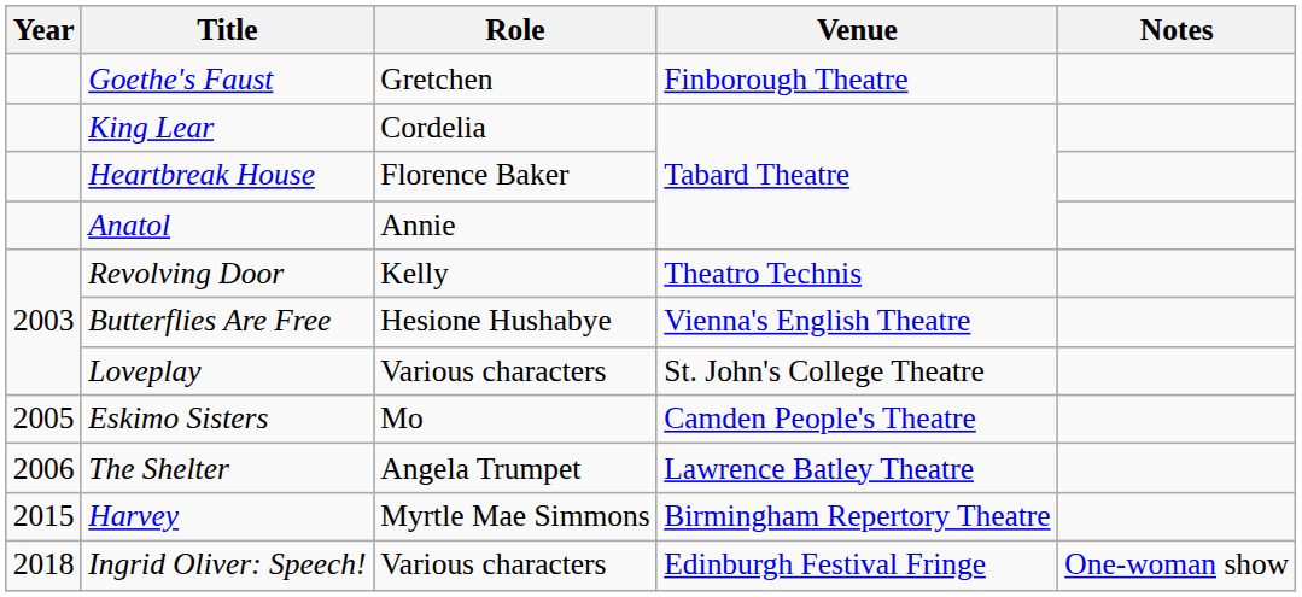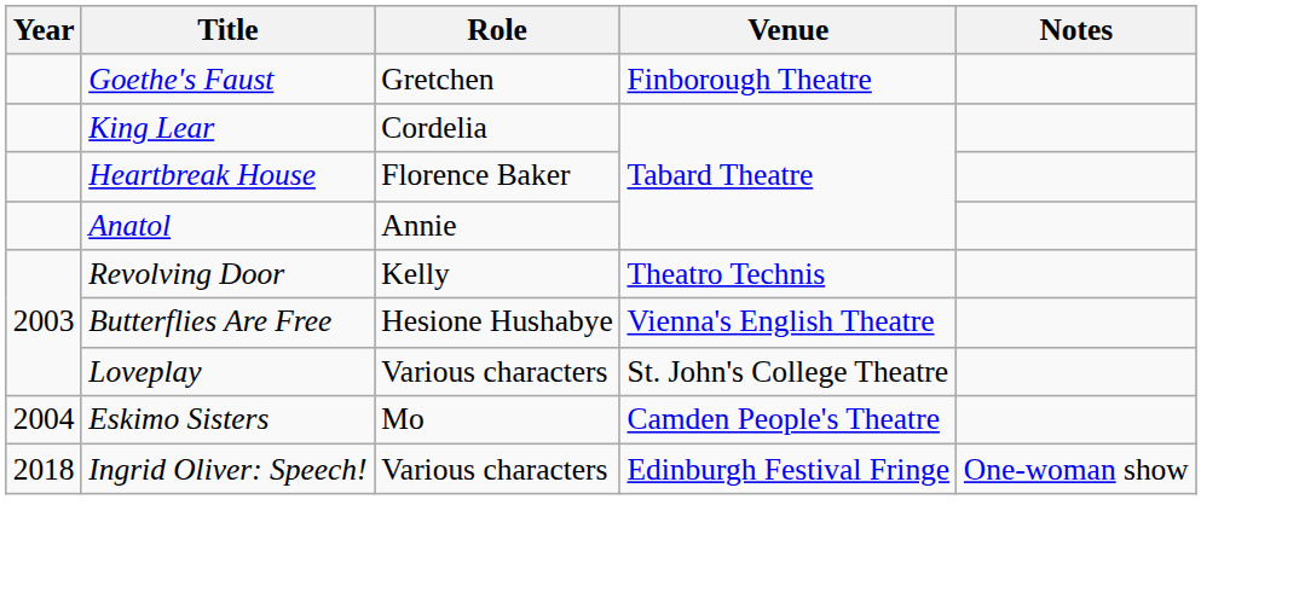 <table class="wikitable sortable">
 <tr>
 <th>Year</th>
 <th>Title</th>
 <th>Role</th>
 <th>Venue</th>
 <th class="unsortable">Notes</th>
 </tr>
 <tr>
 <td></td>
 <td><em><a href='#'>Goethe's Faust</a></em></td>
 <td>Gretchen</td>
 <td><a href='#'>Finborough Theatre</a></td>
 <td></td>
 </tr>
 <tr>
 <td></td>
 <td><em><a href='#'>King Lear</a></em></td>
 <td>Cordelia</td>
 <td rowspan="3"><a href='#'>Tabard Theatre</a></td>
 <td></td>
 </tr>
 <tr>
 <td></td>
 <td><em><a href='#'>Heartbreak House</a></em></td>
 <td>Florence Baker</td>
 <td></td>
 </tr>
 <tr>
 <td></td>
 <td><em><a href='#'>Anatol</a></em></td>
 <td>Annie</td>
 <td></td>
 </tr>
 <tr>
 <td rowspan="3">2003</td>
 <td><em>Revolving Door</em></td>
 <td>Kelly</td>
 <td><a href='#'>Theatro Technis</a></td>
 <td></td>
 </tr>
 <tr>
 <td><em>Butterflies Are Free</em></td>
 <td>Hesione Hushabye</td>
 <td><a href='#'>Vienna's English Theatre</a></td>
 <td></td>
 </tr>
 <tr>
 <td><em>Loveplay</em></td>
 <td>Various characters</td>
 <td>St. John's College Theatre</td>
 <td></td>
 </tr>
 <tr>
-<td>2005</td>
+<td>2004</td>
 <td><em>Eskimo Sisters</em></td>
 <td>Mo</td>
 <td><a href='#'>Camden People's Theatre</a></td>
-<td></td>
-</tr>
-<tr>
-<td>2006</td>
-<td><em>The Shelter</em></td>
-<td>Angela Trumpet</td>
-<td><a href='#'>Lawrence Batley Theatre</a></td>
-<td></td>
-</tr>
-<tr>
-<td>2015</td>
-<td><em><a href='#'>Harvey</a></em></td>
-<td>Myrtle Mae Simmons</td>
-<td><a href='#'>Birmingham Repertory Theatre</a></td>
 <td></td>
 </tr>
 <tr>
 <td>2018</td>
 <td><em>Ingrid Oliver: Speech!</em></td>
 <td>Various characters</td>
 <td><a href='#'>Edinburgh Festival Fringe</a></td>
 <td><a href='#'>One-woman</a> show</td>
 </tr>
 </table>
